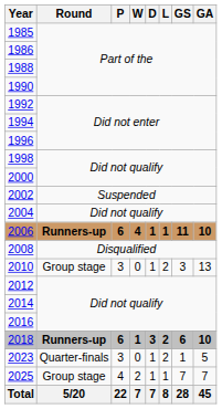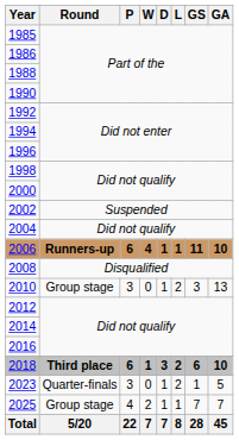 <table class="wikitable" style="text-align: center;font-size:90%;">
 <tr>
 <th>Year</th>
 <th>Round</th>
 <th>P</th>
 <th>W</th>
 <th>D</th>
 <th>L</th>
 <th>GS</th>
 <th>GA</th>
 </tr>
 <tr>
 <td> <a href='#'>1985</a></td>
 <td colspan=7 rowspan=4><em>Part of the </em></td>
 </tr>
 <tr>
 <td> <a href='#'>1986</a></td>
 </tr>
 <tr>
 <td> <a href='#'>1988</a></td>
 </tr>
 <tr>
 <td> <a href='#'>1990</a></td>
 </tr>
 <tr>
 <td> <a href='#'>1992</a></td>
 <td colspan=7 rowspan=3><em>Did not enter</em></td>
 </tr>
 <tr>
 <td> <a href='#'>1994</a></td>
 </tr>
 <tr>
 <td> <a href='#'>1996</a></td>
 </tr>
 <tr>
 <td> <a href='#'>1998</a></td>
 <td colspan=7 rowspan=2><em>Did not qualify</em></td>
 </tr>
 <tr bgcolor=>
 <td> <a href='#'>2000</a></td>
 </tr>
 <tr>
 <td> <a href='#'>2002</a></td>
 <td colspan=7><em>Suspended</em></td>
 </tr>
 <tr>
 <td> <a href='#'>2004</a></td>
 <td colspan=7><em>Did not qualify</em></td>
 </tr>
 <tr bgcolor="#cc9966">
 <td> <a href='#'>2006</a></td>
 <td><strong>Runners-up</strong></td>
 <td><strong>6</strong></td>
 <td><strong>4</strong></td>
 <td><strong>1</strong></td>
 <td><strong>1</strong></td>
 <td><strong>11</strong></td>
 <td><strong>10</strong></td>
 </tr>
 <tr>
 <td> <a href='#'>2008</a></td>
 <td colspan=7><em>Disqualified</em></td>
 </tr>
 <tr>
 <td> <a href='#'>2010</a></td>
 <td>Group stage</td>
 <td>3</td>
 <td>0</td>
 <td>1</td>
 <td>2</td>
 <td>3</td>
 <td>13</td>
 </tr>
 <tr>
 <td> <a href='#'>2012</a></td>
 <td colspan=7 rowspan=3><em>Did not qualify</em></td>
 </tr>
 <tr>
 <td> <a href='#'>2014</a></td>
 </tr>
 <tr>
 <td> <a href='#'>2016</a></td>
 </tr>
 <tr bgcolor=silver>
 <td> <a href='#'>2018</a></td>
-<td><strong>Runners-up</strong></td>
+<td><strong>Third place</strong></td>
 <td><strong>6</strong></td>
 <td><strong>1</strong></td>
 <td><strong>3</strong></td>
 <td><strong>2</strong></td>
 <td><strong>6</strong></td>
 <td><strong>10</strong></td>
 </tr>
 <tr>
 <td> <a href='#'>2023</a></td>
 <td>Quarter-finals</td>
 <td>3</td>
 <td>0</td>
 <td>1</td>
 <td>2</td>
 <td>1</td>
 <td>5</td>
 </tr>
 <tr>
 <td> <a href='#'>2025</a></td>
 <td>Group stage</td>
 <td>4</td>
 <td>2</td>
 <td>1</td>
 <td>1</td>
 <td>7</td>
 <td>7</td>
 </tr>
 <tr>
 <th><strong>Total</strong></th>
 <th>5/20</th>
 <th>22</th>
 <th>7</th>
 <th>7</th>
 <th>8</th>
 <th>28</th>
 <th>45</th>
 </tr>
 </table>
